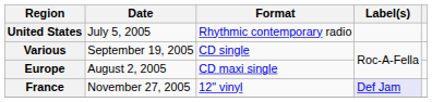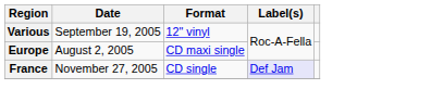 <table class="wikitable plainrowheaders">
 <tr>
 <th scope="col">Region</th>
 <th scope="col">Date</th>
 <th scope="col">Format</th>
 <th scope="col">Label(s)</th>
 <th scope="col"></th>
 </tr>
 <tr>
-<th scope="row">United States</th>
-<td>July 5, 2005</td>
-<td><a href='#'>Rhythmic contemporary</a> radio</td>
-<td></td>
-<td style="text-align:center;"></td>
-</tr>
-<tr>
 <th scope="row">Various</th>
 <td>September 19, 2005</td>
-<td><a href='#'>CD single</a></td>
+<td><a href='#'>12" vinyl</a></td>
 <td rowspan="2">Roc-A-Fella</td>
 <td style="text-align:center;"></td>
 </tr>
 <tr>
 <th scope="row">Europe</th>
 <td>August 2, 2005</td>
 <td><a href='#'>CD maxi single</a></td>
 <td style="text-align:center;"></td>
 </tr>
 <tr>
 <th scope="row">France</th>
 <td>November 27, 2005</td>
-<td><a href='#'>12" vinyl</a></td>
+<td><a href='#'>CD single</a></td>
 <td style="background: lavender;"><a href='#'>Def Jam</a></td>
 <td style="text-align:center;"></td>
 </tr>
 <tr>
 </tr>
 </table>
